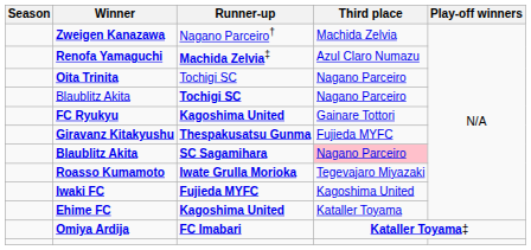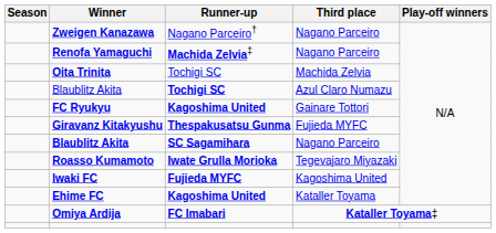 <table class="wikitable">
 <tr>
 <th>Season</th>
 <th>Winner</th>
 <th>Runner-up</th>
 <th>Third place</th>
 <th>Play-off winners</th>
 </tr>
 <tr>
 <td></td>
 <td><strong><a href='#'>Zweigen Kanazawa</a></strong></td>
 <td><a href='#'>Nagano Parceiro</a><sup>†</sup></td>
-<td><a href='#'>Machida Zelvia</a></td>
+<td><a href='#'>Nagano Parceiro</a></td>
 <td rowspan="10" style="text-align:center;">N/A</td>
 </tr>
 <tr>
 <td></td>
 <td><strong><a href='#'>Renofa Yamaguchi</a></strong></td>
 <td><strong><a href='#'>Machida Zelvia</a></strong><sup>‡</sup></td>
-<td><a href='#'>Azul Claro Numazu</a></td>
+<td><a href='#'>Nagano Parceiro</a></td>
 </tr>
 <tr>
 <td></td>
 <td><strong><a href='#'>Oita Trinita</a></strong></td>
 <td><a href='#'>Tochigi SC</a></td>
-<td><a href='#'>Nagano Parceiro</a></td>
+<td><a href='#'>Machida Zelvia</a></td>
 </tr>
 <tr>
 <td></td>
 <td><a href='#'>Blaublitz Akita</a></td>
 <td><strong><a href='#'>Tochigi SC</a></strong></td>
-<td><a href='#'>Nagano Parceiro</a></td>
+<td><a href='#'>Azul Claro Numazu</a></td>
 </tr>
 <tr>
 <td></td>
 <td><strong><a href='#'>FC Ryukyu</a></strong></td>
 <td><strong><a href='#'>Kagoshima United</a></strong></td>
 <td><a href='#'>Gainare Tottori</a></td>
 </tr>
 <tr>
 <td></td>
 <td><strong><a href='#'>Giravanz Kitakyushu</a></strong></td>
 <td><strong><a href='#'>Thespakusatsu Gunma</a></strong></td>
 <td><a href='#'>Fujieda MYFC</a></td>
 </tr>
 <tr>
 <td></td>
 <td><strong><a href='#'>Blaublitz Akita</a></strong></td>
 <td><strong><a href='#'>SC Sagamihara</a></strong></td>
-<td style="background: pink;"><a href='#'>Nagano Parceiro</a></td>
+<td><a href='#'>Nagano Parceiro</a></td>
 </tr>
 <tr>
 <td></td>
 <td><strong><a href='#'>Roasso Kumamoto</a></strong></td>
 <td><strong><a href='#'>Iwate Grulla Morioka</a></strong></td>
 <td><a href='#'>Tegevajaro Miyazaki</a></td>
 </tr>
 <tr>
 <td></td>
 <td><strong><a href='#'>Iwaki FC</a></strong></td>
 <td><strong><a href='#'>Fujieda MYFC</a></strong></td>
 <td><a href='#'>Kagoshima United</a></td>
 </tr>
 <tr>
 <td></td>
 <td><strong><a href='#'>Ehime FC</a></strong></td>
 <td><strong><a href='#'>Kagoshima United</a></strong></td>
 <td><a href='#'>Kataller Toyama</a></td>
 </tr>
 <tr>
 <td></td>
 <td><strong><a href='#'>Omiya Ardija</a></strong></td>
 <td><strong><a href='#'>FC Imabari</a></strong></td>
 <td colspan="2" align=center><strong><a href='#'>Kataller Toyama</a></strong>‡</td>
 </tr>
 <tr>
 <td></td>
 <td></td>
 <td></td>
 <td></td>
 <td></td>
 </tr>
 </table>
